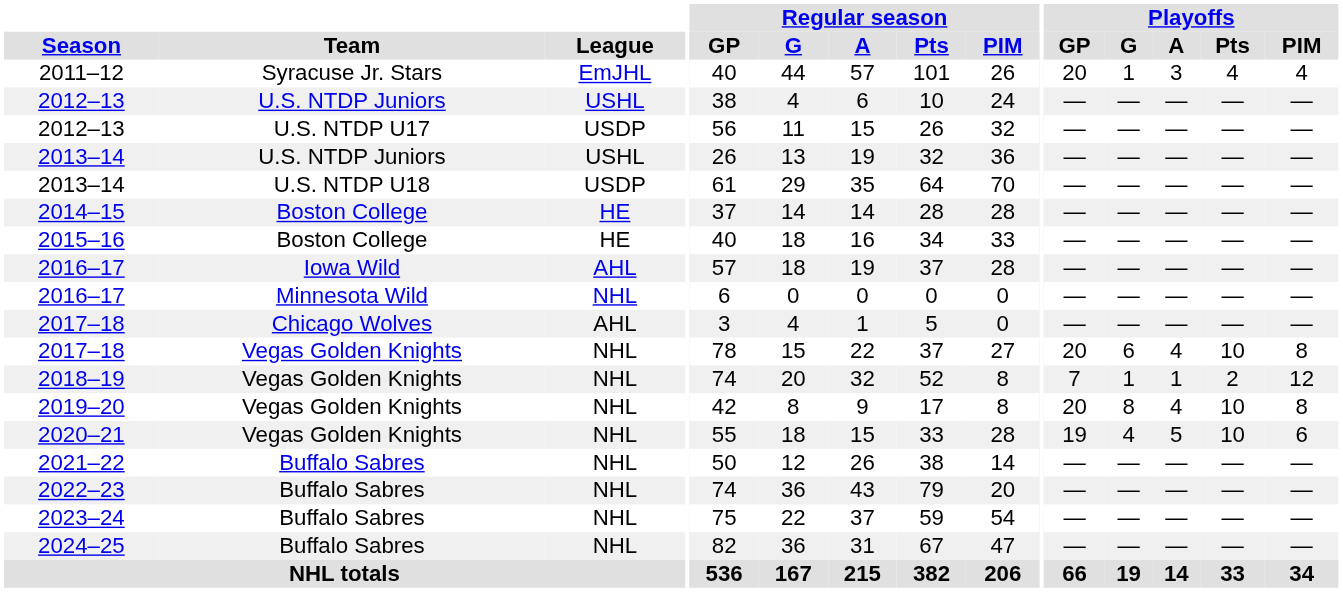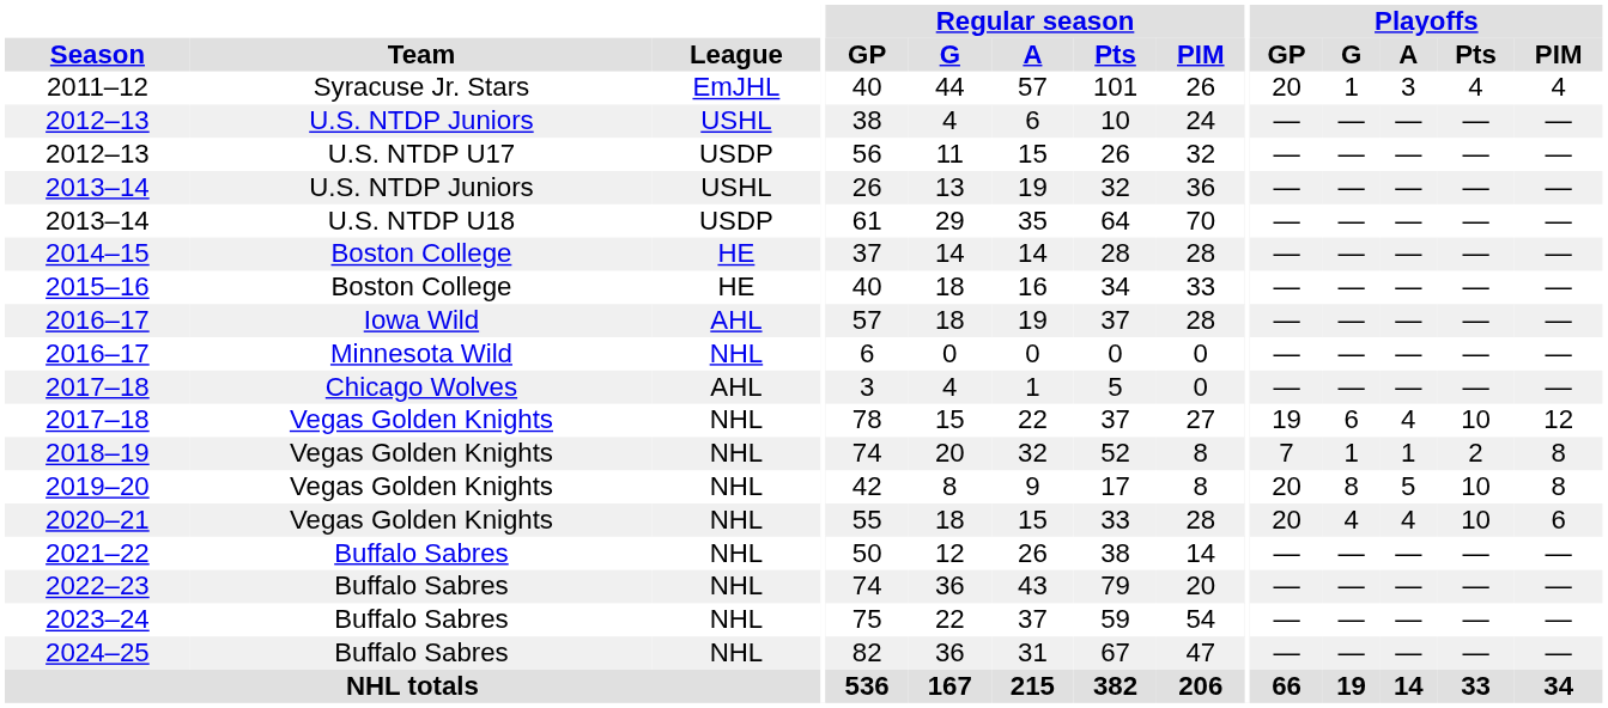 <table border="0" cellpadding="1" cellspacing="0" style="text-align:center; width:60em">
 <tr bgcolor="#e0e0e0">
 <th colspan="3" bgcolor="#ffffff"></th>
 <th rowspan="99" bgcolor="#ffffff"></th>
 <th colspan="5"><a href='#'>Regular season</a></th>
 <th rowspan="99" bgcolor="#ffffff"></th>
 <th colspan="5"><a href='#'>Playoffs</a></th>
 </tr>
 <tr bgcolor="#e0e0e0">
 <th><a href='#'>Season</a></th>
 <th>Team</th>
 <th>League</th>
 <th>GP</th>
 <th><a href='#'>G</a></th>
 <th><a href='#'>A</a></th>
 <th><a href='#'>Pts</a></th>
 <th><a href='#'>PIM</a></th>
 <th>GP</th>
 <th>G</th>
 <th>A</th>
 <th>Pts</th>
 <th>PIM</th>
 </tr>
 <tr>
 <td>2011–12</td>
 <td>Syracuse Jr. Stars</td>
 <td><a href='#'>EmJHL</a></td>
 <td>40</td>
 <td>44</td>
 <td>57</td>
 <td>101</td>
 <td>26</td>
 <td>20</td>
 <td>1</td>
 <td>3</td>
 <td>4</td>
 <td>4</td>
 </tr>
 <tr bgcolor="#f0f0f0">
 <td><a href='#'>2012–13</a></td>
 <td><a href='#'>U.S. NTDP Juniors</a></td>
 <td><a href='#'>USHL</a></td>
 <td>38</td>
 <td>4</td>
 <td>6</td>
 <td>10</td>
 <td>24</td>
 <td>—</td>
 <td>—</td>
 <td>—</td>
 <td>—</td>
 <td>—</td>
 </tr>
 <tr>
 <td>2012–13</td>
 <td>U.S. NTDP U17</td>
 <td>USDP</td>
 <td>56</td>
 <td>11</td>
 <td>15</td>
 <td>26</td>
 <td>32</td>
 <td>—</td>
 <td>—</td>
 <td>—</td>
 <td>—</td>
 <td>—</td>
 </tr>
 <tr bgcolor="#f0f0f0">
 <td><a href='#'>2013–14</a></td>
 <td>U.S. NTDP Juniors</td>
 <td>USHL</td>
 <td>26</td>
 <td>13</td>
 <td>19</td>
 <td>32</td>
 <td>36</td>
 <td>—</td>
 <td>—</td>
 <td>—</td>
 <td>—</td>
 <td>—</td>
 </tr>
 <tr>
 <td>2013–14</td>
 <td>U.S. NTDP U18</td>
 <td>USDP</td>
 <td>61</td>
 <td>29</td>
 <td>35</td>
 <td>64</td>
 <td>70</td>
 <td>—</td>
 <td>—</td>
 <td>—</td>
 <td>—</td>
 <td>—</td>
 </tr>
 <tr bgcolor="#f0f0f0">
 <td><a href='#'>2014–15</a></td>
 <td><a href='#'>Boston College</a></td>
 <td><a href='#'>HE</a></td>
 <td>37</td>
 <td>14</td>
 <td>14</td>
 <td>28</td>
 <td>28</td>
 <td>—</td>
 <td>—</td>
 <td>—</td>
 <td>—</td>
 <td>—</td>
 </tr>
 <tr>
 <td><a href='#'>2015–16</a></td>
 <td>Boston College</td>
 <td>HE</td>
 <td>40</td>
 <td>18</td>
 <td>16</td>
 <td>34</td>
 <td>33</td>
 <td>—</td>
 <td>—</td>
 <td>—</td>
 <td>—</td>
 <td>—</td>
 </tr>
 <tr bgcolor="#f0f0f0">
 <td><a href='#'>2016–17</a></td>
 <td><a href='#'>Iowa Wild</a></td>
 <td><a href='#'>AHL</a></td>
 <td>57</td>
 <td>18</td>
 <td>19</td>
 <td>37</td>
 <td>28</td>
 <td>—</td>
 <td>—</td>
 <td>—</td>
 <td>—</td>
 <td>—</td>
 </tr>
 <tr>
 <td><a href='#'>2016–17</a></td>
 <td><a href='#'>Minnesota Wild</a></td>
 <td><a href='#'>NHL</a></td>
 <td>6</td>
 <td>0</td>
 <td>0</td>
 <td>0</td>
 <td>0</td>
 <td>—</td>
 <td>—</td>
 <td>—</td>
 <td>—</td>
 <td>—</td>
 </tr>
 <tr bgcolor="#f0f0f0">
 <td><a href='#'>2017–18</a></td>
 <td><a href='#'>Chicago Wolves</a></td>
 <td>AHL</td>
 <td>3</td>
 <td>4</td>
 <td>1</td>
 <td>5</td>
 <td>0</td>
 <td>—</td>
 <td>—</td>
 <td>—</td>
 <td>—</td>
 <td>—</td>
 </tr>
 <tr>
 <td><a href='#'>2017–18</a></td>
 <td><a href='#'>Vegas Golden Knights</a></td>
 <td>NHL</td>
 <td>78</td>
 <td>15</td>
 <td>22</td>
 <td>37</td>
 <td>27</td>
-<td>20</td>
+<td>19</td>
 <td>6</td>
 <td>4</td>
 <td>10</td>
-<td>8</td>
+<td>12</td>
 </tr>
 <tr bgcolor="f0f0f0">
 <td><a href='#'>2018–19</a></td>
 <td>Vegas Golden Knights</td>
 <td>NHL</td>
 <td>74</td>
 <td>20</td>
 <td>32</td>
 <td>52</td>
 <td>8</td>
 <td>7</td>
 <td>1</td>
 <td>1</td>
 <td>2</td>
-<td>12</td>
+<td>8</td>
 </tr>
 <tr>
 <td><a href='#'>2019–20</a></td>
 <td>Vegas Golden Knights</td>
 <td>NHL</td>
 <td>42</td>
 <td>8</td>
 <td>9</td>
 <td>17</td>
 <td>8</td>
 <td>20</td>
 <td>8</td>
-<td>4</td>
+<td>5</td>
 <td>10</td>
 <td>8</td>
 </tr>
 <tr bgcolor="f0f0f0">
 <td><a href='#'>2020–21</a></td>
 <td>Vegas Golden Knights</td>
 <td>NHL</td>
 <td>55</td>
 <td>18</td>
 <td>15</td>
 <td>33</td>
 <td>28</td>
-<td>19</td>
+<td>20</td>
 <td>4</td>
-<td>5</td>
+<td>4</td>
 <td>10</td>
 <td>6</td>
 </tr>
 <tr>
 <td><a href='#'>2021–22</a></td>
 <td><a href='#'>Buffalo Sabres</a></td>
 <td>NHL</td>
 <td>50</td>
 <td>12</td>
 <td>26</td>
 <td>38</td>
 <td>14</td>
 <td>—</td>
 <td>—</td>
 <td>—</td>
 <td>—</td>
 <td>—</td>
 </tr>
 <tr bgcolor="f0f0f0">
 <td><a href='#'>2022–23</a></td>
 <td>Buffalo Sabres</td>
 <td>NHL</td>
 <td>74</td>
 <td>36</td>
 <td>43</td>
 <td>79</td>
 <td>20</td>
 <td>—</td>
 <td>—</td>
 <td>—</td>
 <td>—</td>
 <td>—</td>
 </tr>
 <tr>
 <td><a href='#'>2023–24</a></td>
 <td>Buffalo Sabres</td>
 <td>NHL</td>
 <td>75</td>
 <td>22</td>
 <td>37</td>
 <td>59</td>
 <td>54</td>
 <td>—</td>
 <td>—</td>
 <td>—</td>
 <td>—</td>
 <td>—</td>
 </tr>
 <tr bgcolor="f0f0f0">
 <td><a href='#'>2024–25</a></td>
 <td>Buffalo Sabres</td>
 <td>NHL</td>
 <td>82</td>
 <td>36</td>
 <td>31</td>
 <td>67</td>
 <td>47</td>
 <td>—</td>
 <td>—</td>
 <td>—</td>
 <td>—</td>
 <td>—</td>
 </tr>
 <tr style="background:#e0e0e0;">
 <th colspan="3">NHL totals</th>
 <th>536</th>
 <th>167</th>
 <th>215</th>
 <th>382</th>
 <th>206</th>
 <th>66</th>
 <th>19</th>
 <th>14</th>
 <th>33</th>
 <th>34</th>
 </tr>
 </table>
